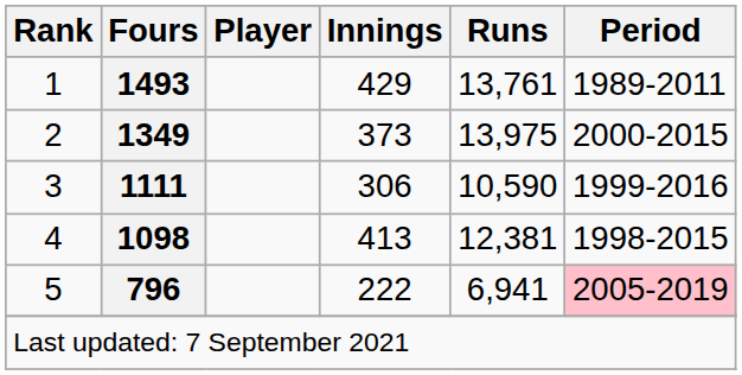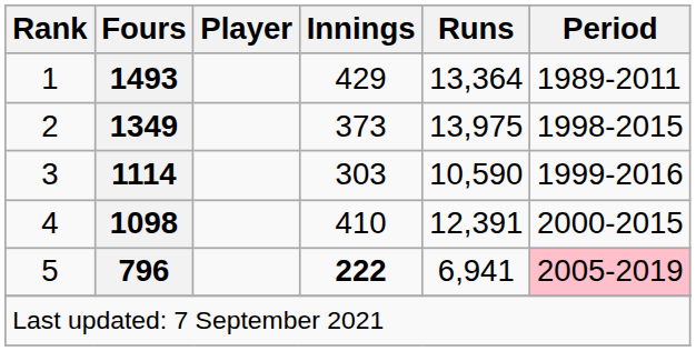 <table class="wikitable plainrowheaders sortable">
 <tr>
 <th scope=col>Rank</th>
 <th scope=col>Fours</th>
 <th scope=col>Player</th>
 <th scope=col>Innings</th>
 <th scope=col>Runs</th>
 <th scope=col>Period</th>
 </tr>
 <tr>
 <td align=center>1</td>
 <th scope=row style=text-align:center;>1493</th>
 <td></td>
 <td align=center>429</td>
-<td align=center>13,761</td>
+<td align=center>13,364</td>
 <td>1989-2011</td>
 </tr>
 <tr>
 <td align=center>2</td>
 <th scope=row style=text-align:center;>1349</th>
 <td></td>
 <td align=center>373</td>
 <td align=center>13,975</td>
-<td>2000-2015</td>
+<td>1998-2015</td>
 </tr>
 <tr>
 <td align=center>3</td>
-<th scope=row style=text-align:center;>1111</th>
+<th scope=row style=text-align:center;>1114</th>
 <td></td>
-<td align=center>306</td>
+<td align=center>303</td>
 <td align=center>10,590</td>
 <td>1999-2016</td>
 </tr>
 <tr>
 <td align=center>4</td>
 <th scope=row style=text-align:center;>1098</th>
 <td></td>
-<td align=center>413</td>
-<td align=center>12,381</td>
-<td>1998-2015</td>
+<td align=center>410</td>
+<td align=center>12,391</td>
+<td>2000-2015</td>
 </tr>
 <tr>
 <td align=center>5</td>
 <th scope=row style=text-align:center;>796</th>
 <td></td>
-<td align=center>222</td>
+<td align=center><strong>222</strong></td>
 <td align=center>6,941</td>
 <td style="background: pink;">2005-2019</td>
 </tr>
 <tr>
 </tr>
 <tr class=sortbottom>
 <td colspan=6><small>Last updated: 7 September 2021</small></td>
 </tr>
 </table>
